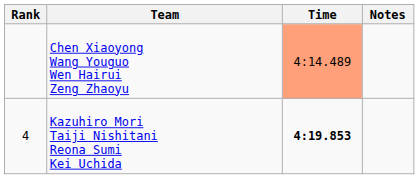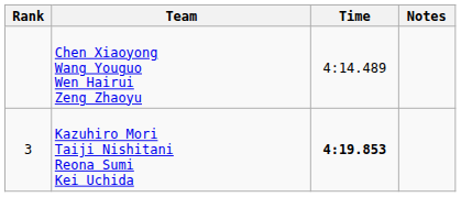 <table class=wikitable style="text-align:center">
 <tr>
 <th width=40>Rank</th>
 <th width=250>Team</th>
 <th width=80>Time</th>
 <th width=50>Notes</th>
 </tr>
 <tr>
 <td></td>
 <td align=left><br><a href='#'>Chen Xiaoyong</a><br><a href='#'>Wang Youguo</a><br><a href='#'>Wen Hairui</a><br><a href='#'>Zeng Zhaoyu</a></td>
-<td style="background: lightsalmon;">4:14.489</td>
+<td>4:14.489</td>
 <td></td>
 </tr>
 <tr>
-<td>4</td>
+<td>3</td>
 <td align=left><br><a href='#'>Kazuhiro Mori</a><br><a href='#'>Taiji Nishitani</a><br><a href='#'>Reona Sumi</a><br><a href='#'>Kei Uchida</a></td>
 <td><strong>4:19.853</strong></td>
 <td></td>
 </tr>
 </table>
